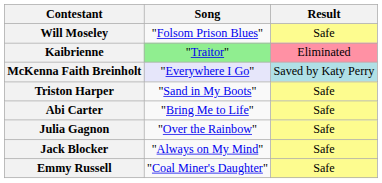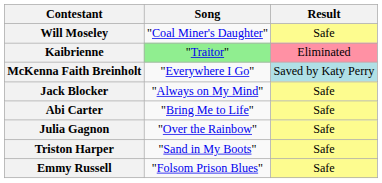 <table class="wikitable unsortable" style="text-align:center;">
 <tr>
 <th scope="col">Contestant</th>
 <th scope="col">Song</th>
 <th scope="col">Result</th>
 </tr>
 <tr>
 <th scope="row">Will Moseley</th>
-<td>"<a href='#'>Folsom Prison Blues</a>"</td>
+<td>"<a href='#'>Coal Miner's Daughter</a>"</td>
 <td style="background:#FDFC8F;">Safe</td>
 </tr>
 <tr>
 <th scope="row">Kaibrienne</th>
 <td style="background: lightgreen;">"<a href='#'>Traitor</a>"</td>
 <td style="background:#FF91A4;">Eliminated</td>
 </tr>
 <tr>
 <th scope="row">McKenna Faith Breinholt</th>
-<td style="background: lavender;">"<a href='#'>Everywhere I Go</a>"</td>
+<td>"<a href='#'>Everywhere I Go</a>"</td>
 <td style="background:#B0E0E6;">Saved by Katy Perry</td>
 </tr>
 <tr>
-<th scope="row">Triston Harper</th>
-<td>"<a href='#'>Sand in My Boots</a>"</td>
+<th scope="row">Jack Blocker</th>
+<td>"<a href='#'>Always on My Mind</a>"</td>
 <td style="background:#FDFC8F;">Safe</td>
 </tr>
 <tr>
 <th scope="row">Abi Carter</th>
 <td>"<a href='#'>Bring Me to Life</a>"</td>
 <td style="background:#FDFC8F;">Safe</td>
 </tr>
 <tr>
 <th scope="row">Julia Gagnon</th>
 <td>"<a href='#'>Over the Rainbow</a>"</td>
 <td style="background:#FDFC8F;">Safe</td>
 </tr>
 <tr>
-<th scope="row">Jack Blocker</th>
-<td>"<a href='#'>Always on My Mind</a>"</td>
+<th scope="row">Triston Harper</th>
+<td>"<a href='#'>Sand in My Boots</a>"</td>
 <td style="background:#FDFC8F;">Safe</td>
 </tr>
 <tr>
 <th scope="row">Emmy Russell</th>
-<td>"<a href='#'>Coal Miner's Daughter</a>"</td>
+<td>"<a href='#'>Folsom Prison Blues</a>"</td>
 <td style="background:#FDFC8F;">Safe</td>
 </tr>
 </table>
